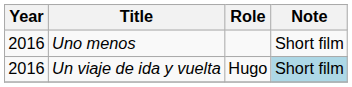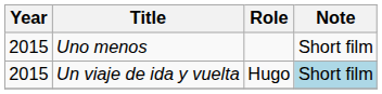 <table class="wikitable">
 <tr>
 <th>Year</th>
 <th>Title</th>
 <th>Role</th>
 <th>Note</th>
 </tr>
 <tr>
-<td>2016</td>
+<td>2015</td>
 <td><em>Uno menos</em></td>
 <td></td>
 <td>Short film</td>
 </tr>
 <tr>
-<td>2016</td>
+<td>2015</td>
 <td><em>Un viaje de ida y vuelta</em></td>
 <td>Hugo</td>
 <td style="background: lightblue;">Short film</td>
 </tr>
 <tr>
 </tr>
 </table>
